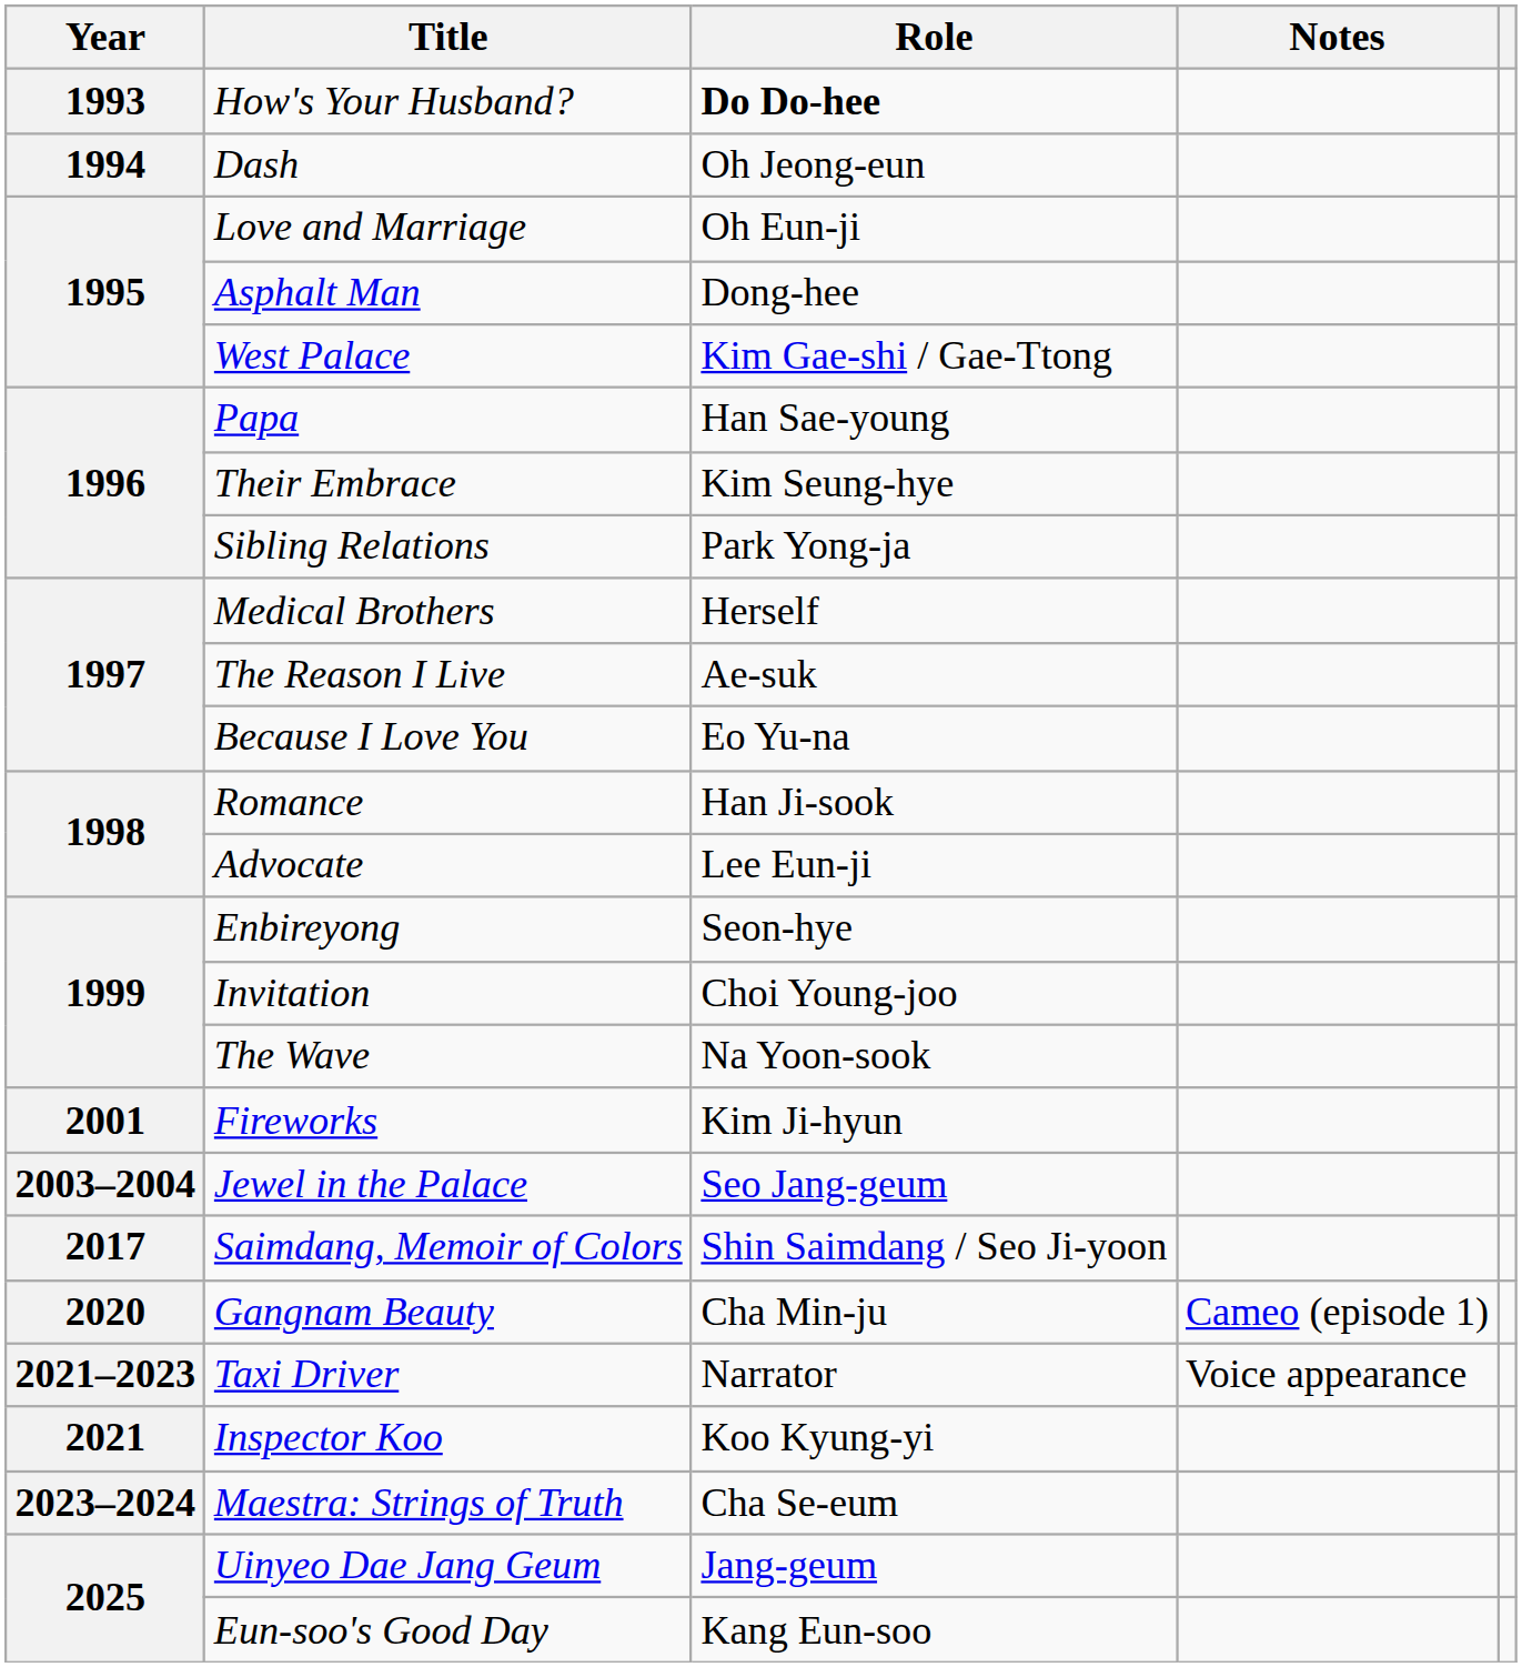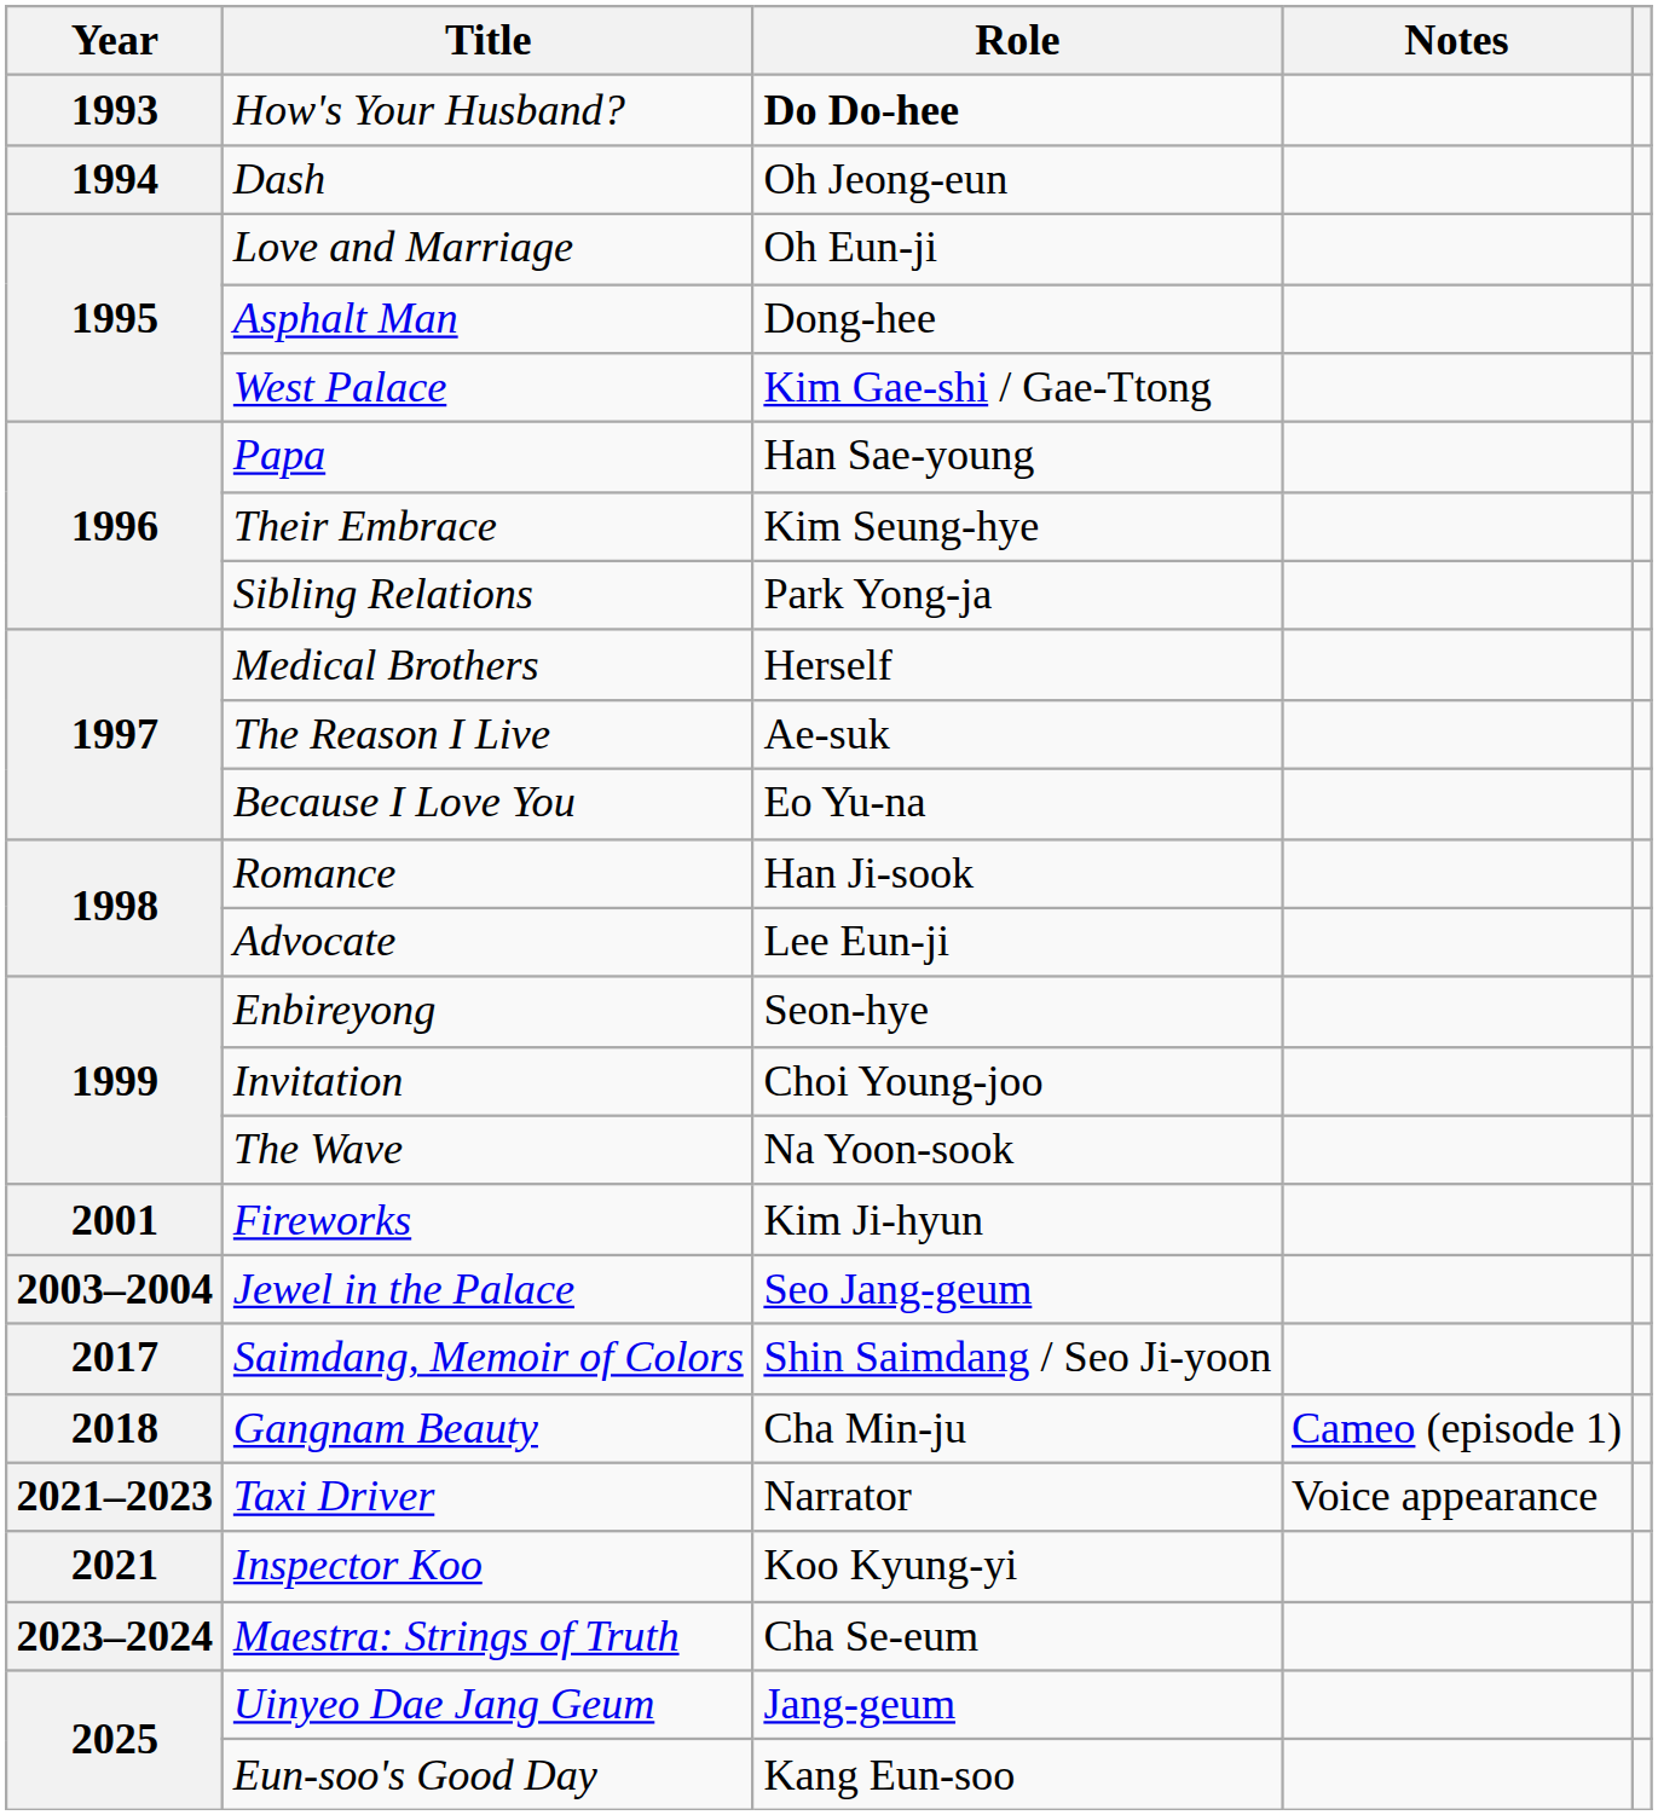 <table class="wikitable plainrowheaders sortable">
 <tr>
 <th scope="col">Year</th>
 <th scope="col">Title</th>
 <th scope="col">Role</th>
 <th scope="col" class="unsortable">Notes</th>
 <th scope="col" class="unsortable"></th>
 </tr>
 <tr>
 <th scope="row">1993</th>
 <td><em>How's Your Husband?</em></td>
 <td><strong>Do Do-hee</strong></td>
 <td></td>
 <td style="text-align:center"></td>
 </tr>
 <tr>
 <th scope="row">1994</th>
 <td><em>Dash</em></td>
 <td>Oh Jeong-eun</td>
 <td></td>
 <td style="text-align:center"></td>
 </tr>
 <tr>
 <th scope="row" rowspan="3">1995</th>
 <td><em>Love and Marriage</em></td>
 <td>Oh Eun-ji</td>
 <td></td>
 <td style="text-align:center"></td>
 </tr>
 <tr>
 <td><em><a href='#'>Asphalt Man</a></em></td>
 <td>Dong-hee</td>
 <td></td>
 <td style="text-align:center"></td>
 </tr>
 <tr>
 <td><em><a href='#'>West Palace</a></em></td>
 <td><a href='#'>Kim Gae-shi</a> / Gae-Ttong</td>
 <td></td>
 <td style="text-align:center"></td>
 </tr>
 <tr>
 <th scope="row" rowspan="3">1996</th>
 <td><em><a href='#'>Papa</a></em></td>
 <td>Han Sae-young</td>
 <td></td>
 <td style="text-align:center"></td>
 </tr>
 <tr>
 <td><em>Their Embrace</em></td>
 <td>Kim Seung-hye</td>
 <td></td>
 <td style="text-align:center"></td>
 </tr>
 <tr>
 <td><em>Sibling Relations</em></td>
 <td>Park Yong-ja</td>
 <td></td>
 <td style="text-align:center"></td>
 </tr>
 <tr>
 <th scope="row" rowspan="3">1997</th>
 <td><em>Medical Brothers</em></td>
 <td>Herself</td>
 <td></td>
 <td style="text-align:center"></td>
 </tr>
 <tr>
 <td><em>The Reason I Live</em></td>
 <td>Ae-suk</td>
 <td></td>
 <td style="text-align:center"></td>
 </tr>
 <tr>
 <td><em>Because I Love You</em></td>
 <td>Eo Yu-na</td>
 <td></td>
 <td style="text-align:center"></td>
 </tr>
 <tr>
 <th scope="row" rowspan="2">1998</th>
 <td><em>Romance</em></td>
 <td>Han Ji-sook</td>
 <td></td>
 <td style="text-align:center"></td>
 </tr>
 <tr>
 <td><em>Advocate</em></td>
 <td>Lee Eun-ji</td>
 <td></td>
 <td style="text-align:center"></td>
 </tr>
 <tr>
 <th scope="row"  rowspan="3">1999</th>
 <td><em>Enbireyong</em></td>
 <td>Seon-hye</td>
 <td style="text-align:center"></td>
 </tr>
 <tr>
 <td><em>Invitation</em></td>
 <td>Choi Young-joo</td>
 <td></td>
 <td style="text-align:center"></td>
 </tr>
 <tr>
 <td><em>The Wave</em></td>
 <td>Na Yoon-sook</td>
 <td></td>
 <td style="text-align:center"></td>
 </tr>
 <tr>
 <th scope="row">2001</th>
 <td><em><a href='#'>Fireworks</a></em></td>
 <td>Kim Ji-hyun</td>
 <td></td>
 <td style="text-align:center"></td>
 </tr>
 <tr>
 <th scope="row">2003–2004</th>
 <td><em><a href='#'>Jewel in the Palace</a></em></td>
 <td><a href='#'>Seo Jang-geum</a></td>
 <td></td>
 <td style="text-align:center"></td>
 </tr>
 <tr>
 <th scope="row">2017</th>
 <td><em><a href='#'>Saimdang, Memoir of Colors</a></em></td>
 <td><a href='#'>Shin Saimdang</a> / Seo Ji-yoon</td>
 <td></td>
 <td style="text-align:center"></td>
 </tr>
 <tr>
-<th scope="row">2020</th>
+<th scope="row">2018</th>
 <td><em><a href='#'>Gangnam Beauty</a></em></td>
 <td>Cha Min-ju</td>
 <td><a href='#'>Cameo</a> (episode 1)</td>
 <td style="text-align:center"></td>
 </tr>
 <tr>
 <th scope="row">2021–2023</th>
 <td><em><a href='#'>Taxi Driver</a></em></td>
 <td>Narrator</td>
 <td>Voice appearance</td>
 <td style="text-align:center"></td>
 </tr>
 <tr>
 <th scope="row">2021</th>
 <td><em><a href='#'>Inspector Koo</a></em></td>
 <td>Koo Kyung-yi</td>
 <td></td>
 <td style="text-align:center"></td>
 </tr>
 <tr>
 <th scope="row">2023–2024</th>
 <td><em><a href='#'>Maestra: Strings of Truth</a></em></td>
 <td>Cha Se-eum</td>
 <td></td>
 <td style="text-align:center"></td>
 </tr>
 <tr>
 <th scope="row" rowspan="2">2025</th>
 <td><em><a href='#'>Uinyeo Dae Jang Geum</a></em></td>
 <td><a href='#'>Jang-geum</a></td>
 <td></td>
 <td style="text-align:center"></td>
 </tr>
 <tr>
 <td><em>Eun-soo's Good Day</em></td>
 <td>Kang Eun-soo</td>
 <td></td>
 <td style="text-align:center"></td>
 </tr>
 </table>
